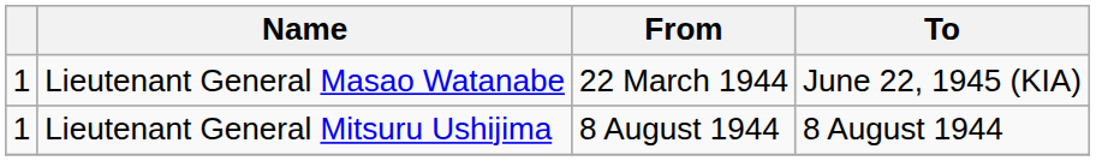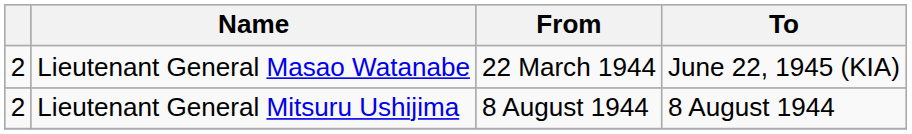 <table class=wikitable>
 <tr>
 <th></th>
 <th>Name</th>
 <th>From</th>
 <th>To</th>
 </tr>
 <tr>
-<td>1</td>
+<td>2</td>
 <td>Lieutenant General <a href='#'>Masao Watanabe</a></td>
 <td>22 March 1944</td>
 <td>June 22, 1945 (KIA)</td>
 </tr>
 <tr>
-<td>1</td>
+<td>2</td>
 <td>Lieutenant General <a href='#'>Mitsuru Ushijima</a></td>
 <td>8 August 1944</td>
 <td>8 August 1944</td>
 </tr>
 <tr>
 </tr>
 </table>
